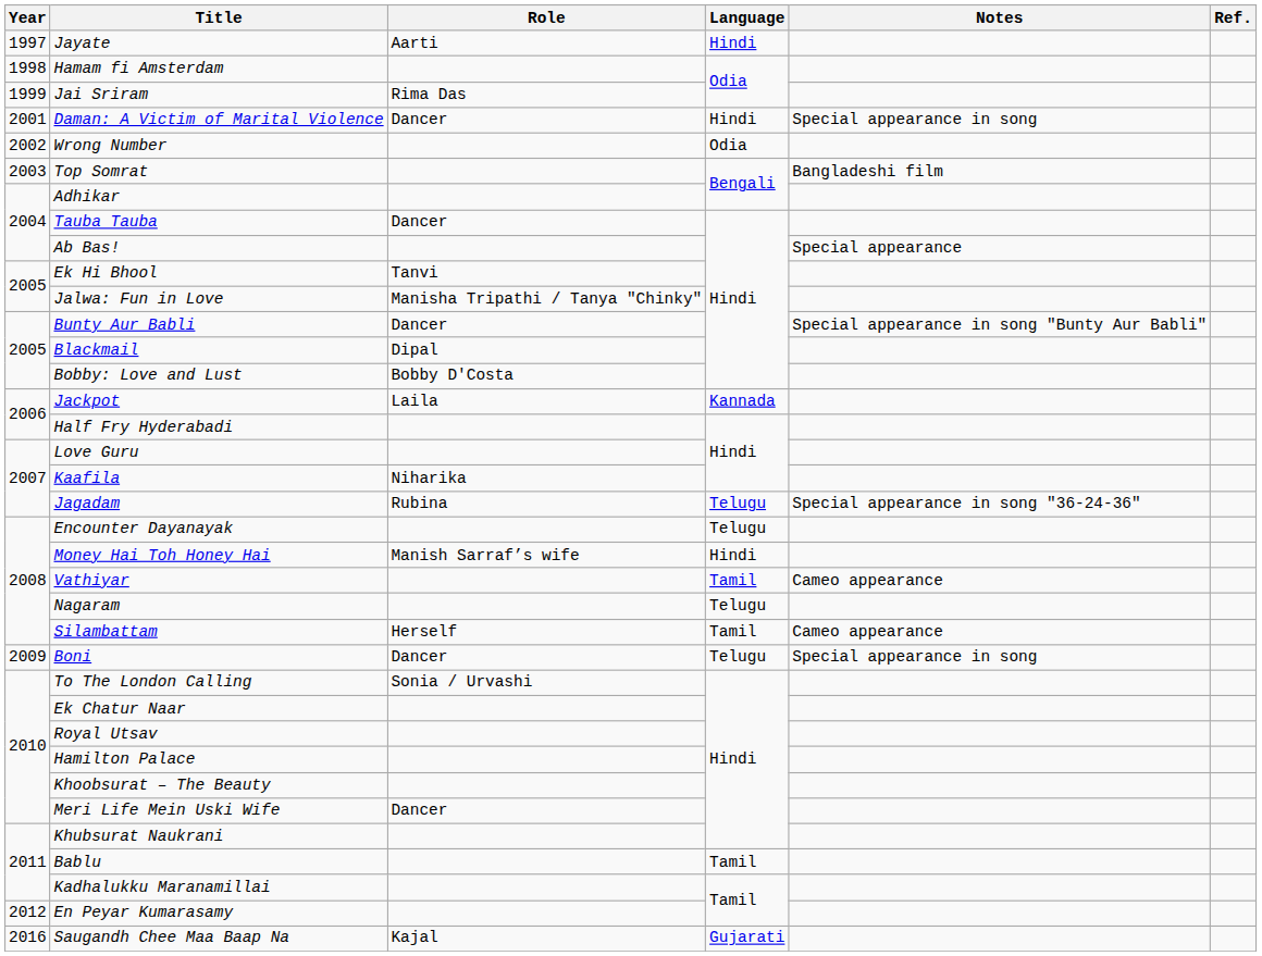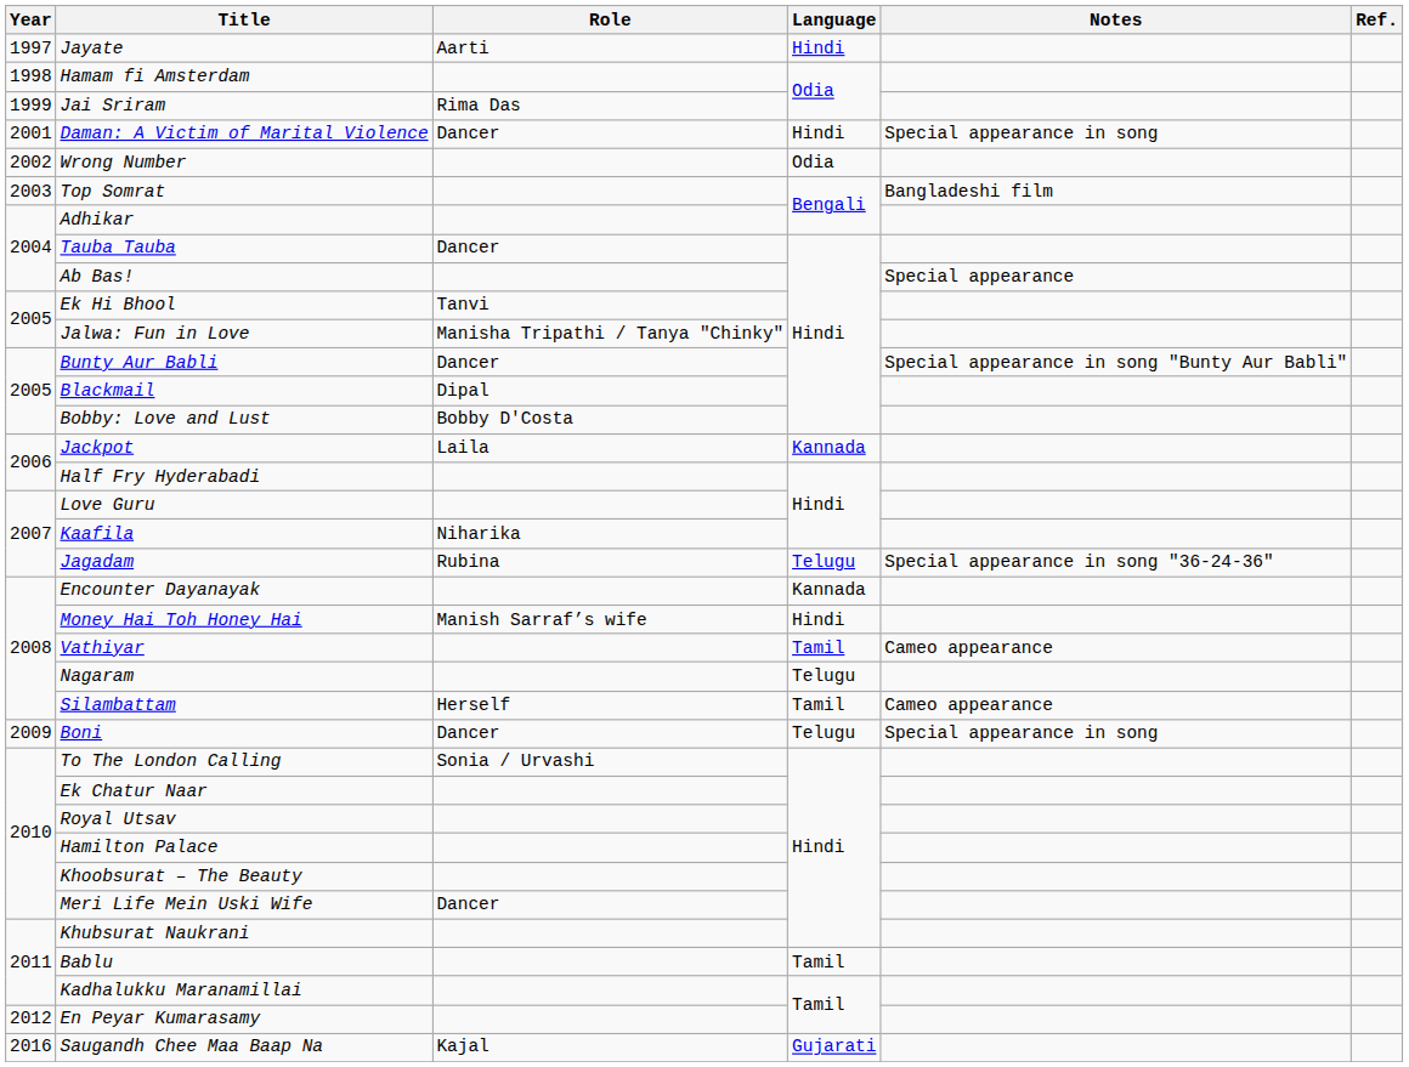 <table class="wikitable sortable">
 <tr>
 <th>Year</th>
 <th>Title</th>
 <th>Role</th>
 <th>Language</th>
 <th class="unsortable">Notes</th>
 <th class="unsortable">Ref.</th>
 </tr>
 <tr>
 <td>1997</td>
 <td><em>Jayate</em></td>
 <td>Aarti</td>
 <td><a href='#'>Hindi</a></td>
 <td></td>
 <td></td>
 </tr>
 <tr>
 <td>1998</td>
 <td><em>Hamam fi Amsterdam</em></td>
 <td></td>
 <td rowspan="2"><a href='#'>Odia</a></td>
 <td></td>
 <td></td>
 </tr>
 <tr>
 <td>1999</td>
 <td><em>Jai Sriram</em></td>
 <td>Rima Das</td>
 <td></td>
 <td></td>
 </tr>
 <tr>
 <td>2001</td>
 <td><em><a href='#'>Daman: A Victim of Marital Violence</a></em></td>
 <td>Dancer</td>
 <td>Hindi</td>
 <td>Special appearance in song</td>
 <td></td>
 </tr>
 <tr>
 <td>2002</td>
 <td><em>Wrong Number</em></td>
 <td></td>
 <td>Odia</td>
 <td></td>
 <td></td>
 </tr>
 <tr>
 <td>2003</td>
 <td><em>Top Somrat</em></td>
 <td></td>
 <td rowspan="2"><a href='#'>Bengali</a></td>
 <td>Bangladeshi film</td>
 <td></td>
 </tr>
 <tr>
 <td rowspan="3">2004</td>
 <td><em>Adhikar</em></td>
 <td></td>
 <td></td>
 <td></td>
 </tr>
 <tr>
 <td><em><a href='#'>Tauba Tauba</a></em></td>
 <td>Dancer</td>
 <td rowspan="7">Hindi</td>
 <td></td>
 <td></td>
 </tr>
 <tr>
 <td><em>Ab Bas!</em></td>
 <td></td>
 <td>Special appearance</td>
 <td></td>
 </tr>
 <tr>
 <td rowspan="2">2005</td>
 <td><em>Ek Hi Bhool</em></td>
 <td>Tanvi</td>
 <td></td>
 <td></td>
 </tr>
 <tr>
 <td><em>Jalwa: Fun in Love</em></td>
 <td>Manisha Tripathi / Tanya "Chinky"</td>
 <td></td>
 <td></td>
 </tr>
 <tr>
 <td rowspan="3">2005</td>
 <td><em><a href='#'>Bunty Aur Babli</a></em></td>
 <td>Dancer</td>
 <td>Special appearance in song "Bunty Aur Babli"</td>
 <td></td>
 </tr>
 <tr>
 <td><em><a href='#'>Blackmail</a></em></td>
 <td>Dipal</td>
 <td></td>
 <td></td>
 </tr>
 <tr>
 <td><em>Bobby: Love and Lust</em></td>
 <td>Bobby D'Costa</td>
 <td></td>
 <td></td>
 </tr>
 <tr>
 <td rowspan="2">2006</td>
 <td><em><a href='#'>Jackpot</a></em></td>
 <td>Laila</td>
 <td><a href='#'>Kannada</a></td>
 <td></td>
 <td></td>
 </tr>
 <tr>
 <td><em>Half Fry Hyderabadi</em></td>
 <td></td>
 <td rowspan="3">Hindi</td>
 <td></td>
 <td></td>
 </tr>
 <tr>
 <td rowspan="3">2007</td>
 <td><em>Love Guru</em></td>
 <td></td>
 <td></td>
 <td></td>
 </tr>
 <tr>
 <td><em><a href='#'>Kaafila</a></em></td>
 <td>Niharika</td>
 <td></td>
 <td></td>
 </tr>
 <tr>
 <td><em><a href='#'>Jagadam</a></em></td>
 <td>Rubina</td>
 <td><a href='#'>Telugu</a></td>
 <td>Special appearance in song "36-24-36"</td>
 <td></td>
 </tr>
 <tr>
 <td rowspan="5">2008</td>
 <td><em>Encounter Dayanayak</em></td>
 <td></td>
-<td>Telugu</td>
+<td>Kannada</td>
 <td></td>
 <td></td>
 </tr>
 <tr>
 <td><em><a href='#'>Money Hai Toh Honey Hai</a></em></td>
 <td>Manish Sarraf’s wife</td>
 <td>Hindi</td>
 <td></td>
 <td></td>
 </tr>
 <tr>
 <td><em><a href='#'>Vathiyar</a></em></td>
 <td></td>
 <td><a href='#'>Tamil</a></td>
 <td>Cameo appearance</td>
 <td></td>
 </tr>
 <tr>
 <td><em>Nagaram</em></td>
 <td></td>
 <td>Telugu</td>
 <td></td>
 <td></td>
 </tr>
 <tr>
 <td><em><a href='#'>Silambattam</a></em></td>
 <td>Herself</td>
 <td>Tamil</td>
 <td>Cameo appearance</td>
 <td></td>
 </tr>
 <tr>
 <td>2009</td>
 <td><em><a href='#'>Boni</a></em></td>
 <td>Dancer</td>
 <td>Telugu</td>
 <td>Special appearance in song</td>
 <td></td>
 </tr>
 <tr>
 <td rowspan="6">2010</td>
 <td><em>To The London Calling</em></td>
 <td>Sonia / Urvashi</td>
 <td rowspan="7">Hindi</td>
 <td></td>
 <td></td>
 </tr>
 <tr>
 <td><em>Ek Chatur Naar</em></td>
 <td></td>
 <td></td>
 <td></td>
 </tr>
 <tr>
 <td><em>Royal Utsav</em></td>
 <td></td>
 <td></td>
 <td></td>
 </tr>
 <tr>
 <td><em>Hamilton Palace</em></td>
 <td></td>
 <td></td>
 <td></td>
 </tr>
 <tr>
 <td><em>Khoobsurat – The Beauty</em></td>
 <td></td>
 <td></td>
 <td></td>
 </tr>
 <tr>
 <td><em>Meri Life Mein Uski Wife</em></td>
 <td>Dancer</td>
 <td></td>
 <td></td>
 </tr>
 <tr>
 <td rowspan="3">2011</td>
 <td><em>Khubsurat Naukrani</em></td>
 <td></td>
 <td></td>
 <td></td>
 </tr>
 <tr>
 <td><em>Bablu</em></td>
 <td></td>
 <td>Tamil</td>
 <td></td>
 <td></td>
 </tr>
 <tr>
 <td><em>Kadhalukku Maranamillai</em></td>
 <td></td>
 <td rowspan="2">Tamil</td>
 <td></td>
 <td></td>
 </tr>
 <tr>
 <td>2012</td>
 <td><em>En Peyar Kumarasamy</em></td>
 <td></td>
 <td></td>
 <td></td>
 </tr>
 <tr>
 <td>2016</td>
 <td><em>Saugandh Chee Maa Baap Na</em></td>
 <td>Kajal</td>
 <td><a href='#'>Gujarati</a></td>
 <td></td>
 <td></td>
 </tr>
 </table>
